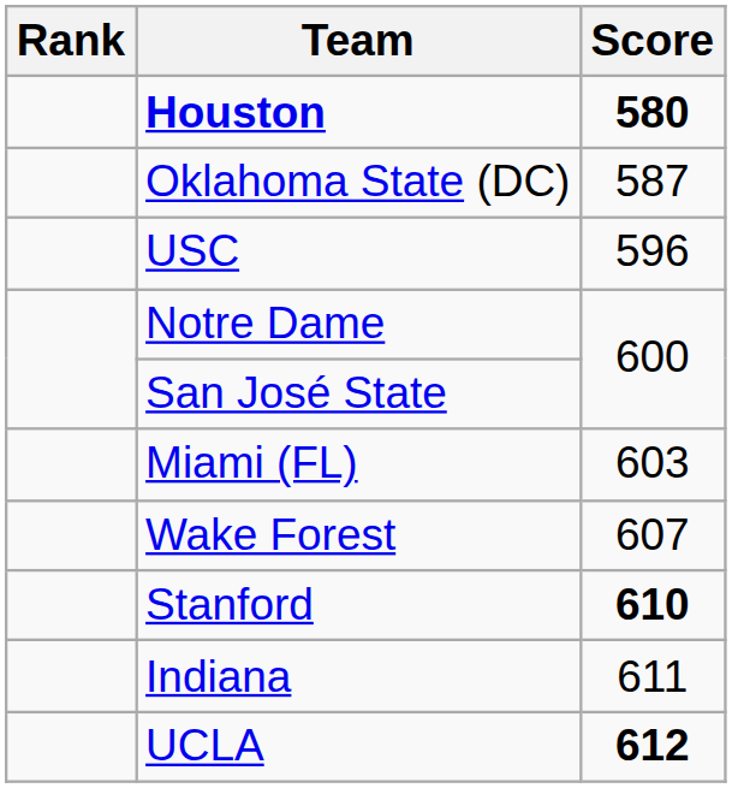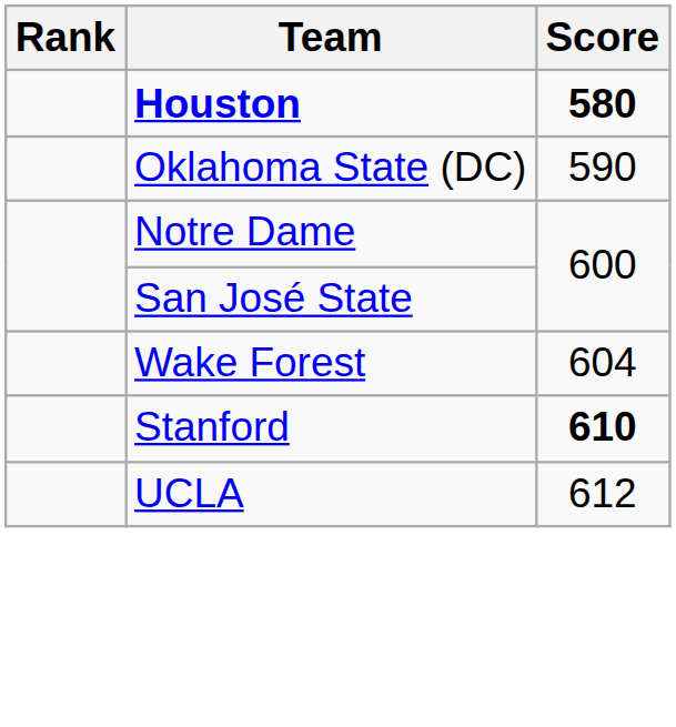 <table class="wikitable sortable" style="text-align:center">
 <tr>
 <th dat-sort-type=number>Rank</th>
 <th>Team</th>
 <th>Score</th>
 </tr>
 <tr>
 <td></td>
 <td align=left><strong><a href='#'>Houston</a></strong></td>
 <td><strong>580</strong></td>
 </tr>
 <tr>
 <td></td>
 <td align=left><a href='#'>Oklahoma State</a> (DC)</td>
-<td>587</td>
-</tr>
-<tr>
-<td></td>
-<td align=left><a href='#'>USC</a></td>
-<td>596</td>
+<td>590</td>
 </tr>
 <tr>
 <td rowspan=2></td>
 <td align=left><a href='#'>Notre Dame</a></td>
 <td rowspan=2>600</td>
 </tr>
 <tr>
 <td align=left><a href='#'>San José State</a></td>
 </tr>
 <tr>
 <td></td>
-<td align=left><a href='#'>Miami (FL)</a></td>
-<td>603</td>
-</tr>
-<tr>
-<td></td>
 <td align=left><a href='#'>Wake Forest</a></td>
-<td>607</td>
+<td>604</td>
 </tr>
 <tr>
 <td></td>
 <td align=left><a href='#'>Stanford</a></td>
 <td><strong>610</strong></td>
 </tr>
 <tr>
 <td></td>
-<td align=left><a href='#'>Indiana</a></td>
-<td>611</td>
-</tr>
-<tr>
-<td></td>
 <td align=left><a href='#'>UCLA</a></td>
-<td><strong>612</strong></td>
+<td>612</td>
 </tr>
 </table>
